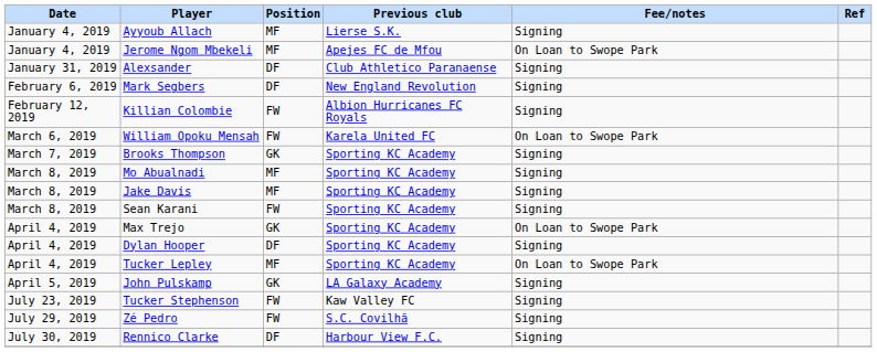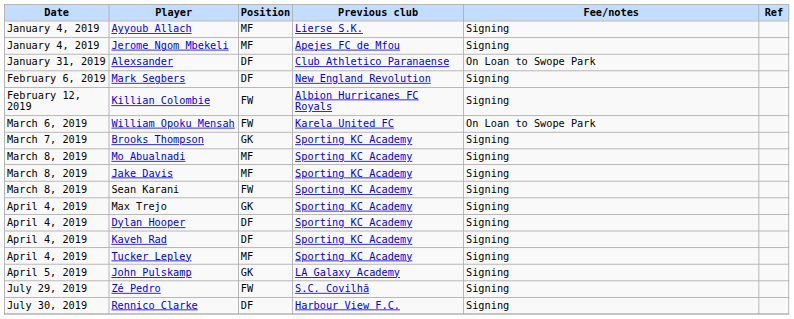 <table class="wikitable" style="text-align:left; font-size:95%;">
 <tr>
 <th style="background:#c2ddff; width:120px;">Date</th>
 <th style="background:#c2ddff; width:150px;">Player</th>
 <th style="background:#c2ddff; width:50px;">Position</th>
 <th style="background:#c2ddff; width:200px;">Previous club</th>
 <th style="background:#c2ddff; width:350px;">Fee/notes</th>
 <th style="background:#c2ddff; width:30px;">Ref</th>
 </tr>
 <tr>
 <td>January 4, 2019</td>
 <td> <a href='#'>Ayyoub Allach</a></td>
 <td>MF</td>
 <td> <a href='#'>Lierse S.K.</a></td>
 <td>Signing</td>
 <td></td>
 </tr>
 <tr>
 <td>January 4, 2019</td>
 <td> <a href='#'>Jerome Ngom Mbekeli</a></td>
 <td>MF</td>
 <td> <a href='#'>Apejes FC de Mfou</a></td>
-<td>On Loan to Swope Park</td>
+<td>Signing</td>
 <td></td>
 </tr>
 <tr>
 <td>January 31, 2019</td>
 <td> <a href='#'>Alexsander</a></td>
 <td>DF</td>
 <td> <a href='#'>Club Athletico Paranaense</a></td>
-<td>Signing</td>
+<td>On Loan to Swope Park</td>
 <td></td>
 </tr>
 <tr>
 <td>February 6, 2019</td>
 <td> <a href='#'>Mark Segbers</a></td>
 <td>DF</td>
 <td> <a href='#'>New England Revolution</a></td>
 <td>Signing</td>
 <td></td>
 </tr>
 <tr>
 <td>February 12, 2019</td>
 <td> <a href='#'>Killian Colombie</a></td>
 <td>FW</td>
 <td> <a href='#'>Albion Hurricanes FC Royals</a></td>
 <td>Signing</td>
 <td></td>
 </tr>
 <tr>
 <td>March 6, 2019</td>
 <td> <a href='#'>William Opoku Mensah</a></td>
 <td>FW</td>
 <td> <a href='#'>Karela United FC</a></td>
 <td>On Loan to Swope Park</td>
 <td></td>
 </tr>
 <tr>
 <td>March 7, 2019</td>
 <td> <a href='#'>Brooks Thompson</a></td>
 <td>GK</td>
 <td> <a href='#'>Sporting KC Academy</a></td>
 <td>Signing</td>
 <td></td>
 </tr>
 <tr>
 <td>March 8, 2019</td>
 <td> <a href='#'>Mo Abualnadi</a></td>
 <td>MF</td>
 <td> <a href='#'>Sporting KC Academy</a></td>
 <td>Signing</td>
 <td></td>
 </tr>
 <tr>
 <td>March 8, 2019</td>
 <td> <a href='#'>Jake Davis</a></td>
 <td>MF</td>
 <td> <a href='#'>Sporting KC Academy</a></td>
 <td>Signing</td>
 <td></td>
 </tr>
 <tr>
 <td>March 8, 2019</td>
 <td> Sean Karani</td>
 <td>FW</td>
 <td> <a href='#'>Sporting KC Academy</a></td>
 <td>Signing</td>
 <td></td>
 </tr>
 <tr>
 <td>April 4, 2019</td>
 <td> Max Trejo</td>
 <td>GK</td>
 <td> <a href='#'>Sporting KC Academy</a></td>
-<td>On Loan to Swope Park</td>
+<td>Signing</td>
 <td></td>
 </tr>
 <tr>
 <td>April 4, 2019</td>
 <td> <a href='#'>Dylan Hooper</a></td>
 <td>DF</td>
 <td> <a href='#'>Sporting KC Academy</a></td>
 <td>Signing</td>
 <td></td>
 </tr>
 <tr>
 <td>April 4, 2019</td>
+<td> <a href='#'>Kaveh Rad</a></td>
+<td>DF</td>
+<td> <a href='#'>Sporting KC Academy</a></td>
+<td>Signing</td>
+<td></td>
+</tr>
+<tr>
+<td>April 4, 2019</td>
 <td> <a href='#'>Tucker Lepley</a></td>
 <td>MF</td>
 <td> <a href='#'>Sporting KC Academy</a></td>
-<td>On Loan to Swope Park</td>
+<td>Signing</td>
 <td></td>
 </tr>
 <tr>
 <td>April 5, 2019</td>
 <td> <a href='#'>John Pulskamp</a></td>
 <td>GK</td>
 <td> <a href='#'>LA Galaxy Academy</a></td>
-<td>Signing</td>
-<td></td>
-</tr>
-<tr>
-<td>July 23, 2019</td>
-<td> <a href='#'>Tucker Stephenson</a></td>
-<td>FW</td>
-<td> Kaw Valley FC</td>
 <td>Signing</td>
 <td></td>
 </tr>
 <tr>
 <td>July 29, 2019</td>
 <td> <a href='#'>Zé Pedro</a></td>
 <td>FW</td>
 <td> <a href='#'>S.C. Covilhã</a></td>
 <td>Signing</td>
 <td></td>
 </tr>
 <tr>
 <td>July 30, 2019</td>
 <td> <a href='#'>Rennico Clarke</a></td>
 <td>DF</td>
 <td> <a href='#'>Harbour View F.C.</a></td>
 <td>Signing</td>
 <td></td>
 </tr>
 <tr>
 </tr>
 </table>
